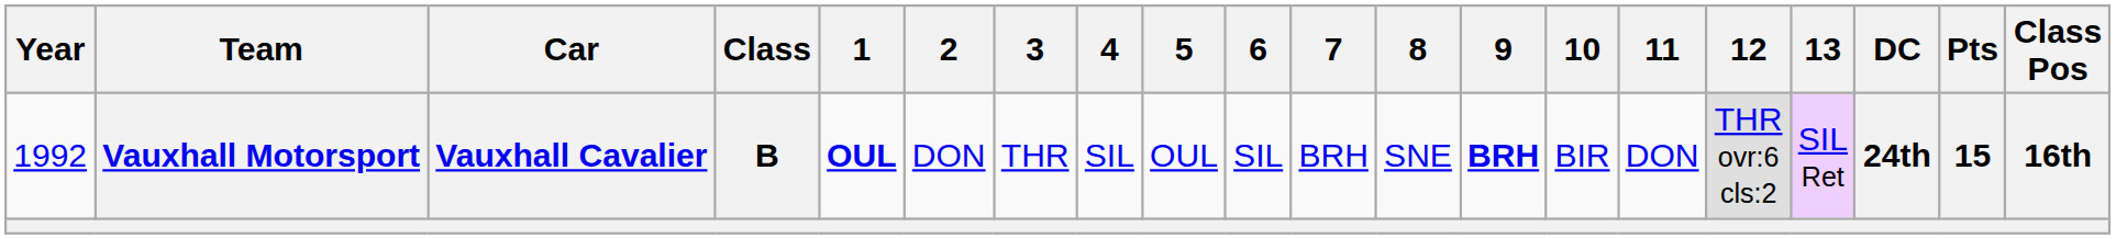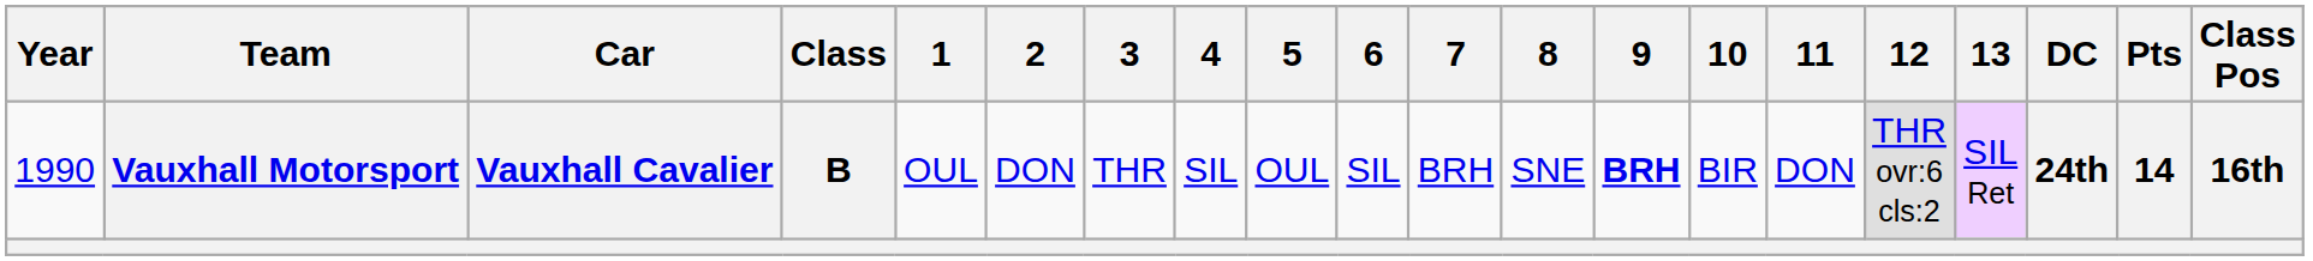 <table class="wikitable" style="text-align:center; font-size:85%">
 <tr>
 <th>Year</th>
 <th>Team</th>
 <th>Car</th>
 <th>Class</th>
 <th>1</th>
 <th>2</th>
 <th>3</th>
 <th>4</th>
 <th>5</th>
 <th>6</th>
 <th>7</th>
 <th>8</th>
 <th>9</th>
 <th>10</th>
 <th>11</th>
 <th>12</th>
 <th>13</th>
 <th>DC</th>
 <th>Pts</th>
 <th>Class<br>Pos</th>
 </tr>
 <tr>
-<td><a href='#'>1992</a></td>
+<td><a href='#'>1990</a></td>
 <th><a href='#'>Vauxhall Motorsport</a></th>
 <th><a href='#'>Vauxhall Cavalier</a></th>
 <th><span>B</span></th>
-<td><strong><a href='#'>OUL</a></strong></td>
+<td><a href='#'>OUL</a></td>
 <td><a href='#'>DON</a></td>
 <td><a href='#'>THR</a></td>
 <td><a href='#'>SIL</a></td>
 <td><a href='#'>OUL</a></td>
 <td><a href='#'>SIL</a></td>
 <td><a href='#'>BRH</a></td>
 <td><a href='#'>SNE</a></td>
 <td><strong><a href='#'>BRH</a></strong></td>
 <td><a href='#'>BIR</a></td>
 <td><a href='#'>DON</a></td>
 <td style="background:#DFDFDF;"><a href='#'>THR</a><br><small>ovr:6<br>cls:2</small></td>
 <td style="background:#EFCFFF;"><a href='#'>SIL</a><br><small>Ret</small></td>
 <th>24th</th>
-<th>15</th>
+<th>14</th>
 <th>16th</th>
 </tr>
 <tr>
 <th colspan="20"></th>
 </tr>
 </table>
